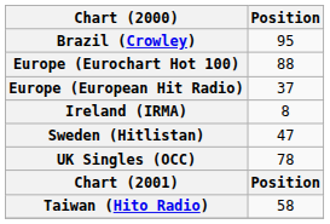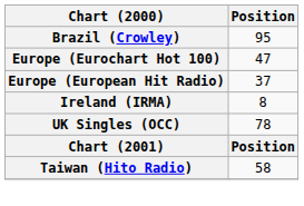 <table class="wikitable sortable plainrowheaders">
 <tr>
 <th>Chart (2000)</th>
 <th>Position</th>
 </tr>
 <tr>
 <th scope="row">Brazil (<a href='#'>Crowley</a>)</th>
 <td style="text-align:center;">95</td>
 </tr>
 <tr>
 <th scope="row">Europe (Eurochart Hot 100)</th>
-<td style="text-align:center;">88</td>
+<td style="text-align:center;">47</td>
 </tr>
 <tr>
 <th scope="row">Europe (European Hit Radio)</th>
 <td style="text-align:center;">37</td>
 </tr>
 <tr>
 <th scope="row">Ireland (IRMA)</th>
 <td style="text-align:center;">8</td>
-</tr>
-<tr>
-<th scope="row">Sweden (Hitlistan)</th>
-<td style="text-align:center;">47</td>
 </tr>
 <tr>
 <th scope="row">UK Singles (OCC)</th>
 <td style="text-align:center;">78</td>
 </tr>
 <tr>
 <th>Chart (2001)</th>
 <th>Position</th>
 </tr>
 <tr>
 <th scope="row">Taiwan (<a href='#'>Hito Radio</a>)</th>
 <td style="text-align:center;">58</td>
 </tr>
 <tr>
 </tr>
 </table>
